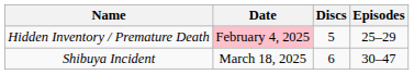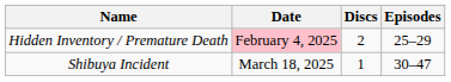 <table class="wikitable" style="text-align:center;">
 <tr>
 <th>Name</th>
 <th>Date</th>
 <th>Discs</th>
 <th>Episodes</th>
 </tr>
 <tr>
 <td><em>Hidden Inventory / Premature Death</em></td>
 <td style="background: pink;">February 4, 2025</td>
-<td>5</td>
+<td>2</td>
 <td>25–29</td>
 </tr>
 <tr>
 <td><em>Shibuya Incident</em></td>
 <td>March 18, 2025</td>
-<td>6</td>
+<td>1</td>
 <td>30–47</td>
 </tr>
 </table>
